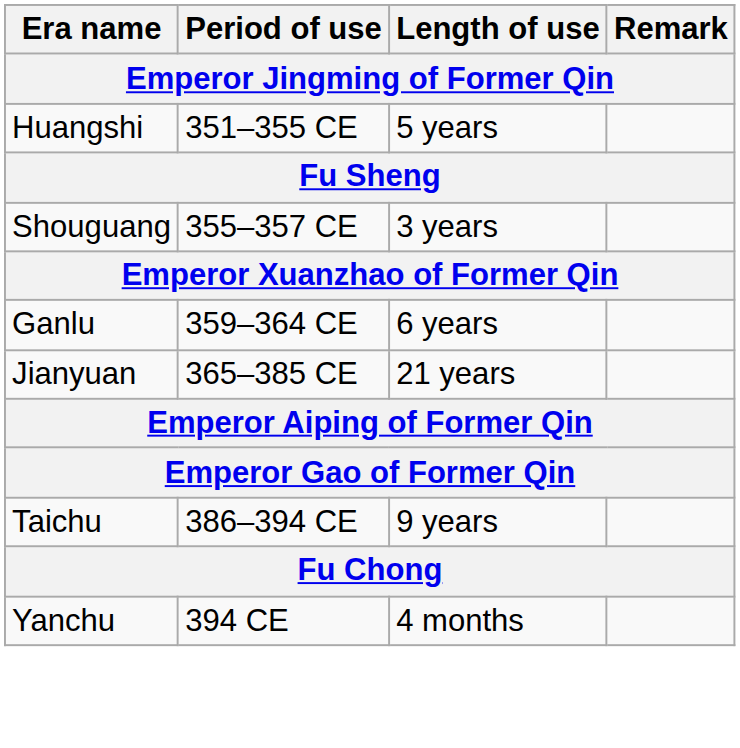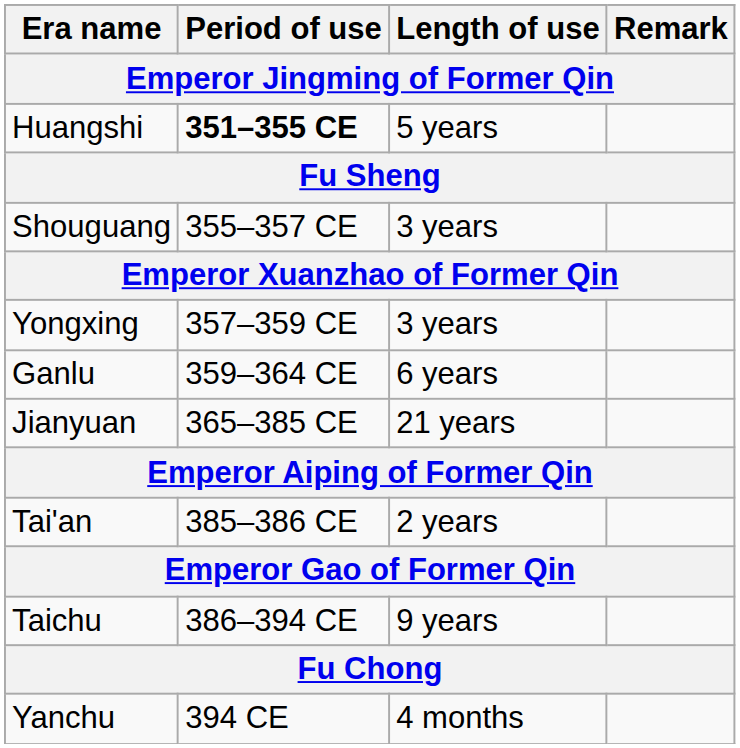 <table class="wikitable">
 <tr>
 <th>Era name</th>
 <th>Period of use</th>
 <th>Length of use</th>
 <th>Remark</th>
 </tr>
 <tr>
 <th colspan="4"><a href='#'>Emperor Jingming of Former Qin</a><br></th>
 </tr>
 <tr>
 <td>Huangshi<br></td>
-<td>351–355 CE</td>
+<td><strong>351–355 CE</strong></td>
 <td>5 years</td>
 <td></td>
 </tr>
 <tr>
 <th colspan="4"><a href='#'>Fu Sheng</a><br></th>
 </tr>
 <tr>
 <td>Shouguang<br></td>
 <td>355–357 CE</td>
 <td>3 years</td>
 <td></td>
 </tr>
 <tr>
 <th colspan="4"><a href='#'>Emperor Xuanzhao of Former Qin</a><br></th>
 </tr>
 <tr>
+<td>Yongxing<br></td>
+<td>357–359 CE</td>
+<td>3 years</td>
+<td></td>
+</tr>
+<tr>
 <td>Ganlu<br></td>
 <td>359–364 CE</td>
 <td>6 years</td>
 <td></td>
 </tr>
 <tr>
 <td>Jianyuan<br></td>
 <td>365–385 CE</td>
 <td>21 years</td>
 <td></td>
 </tr>
 <tr>
 <th colspan="4"><a href='#'>Emperor Aiping of Former Qin</a><br></th>
+</tr>
+<tr>
+<td>Tai'an<br></td>
+<td>385–386 CE</td>
+<td>2 years</td>
+<td></td>
 </tr>
 <tr>
 <th colspan="4"><a href='#'>Emperor Gao of Former Qin</a><br></th>
 </tr>
 <tr>
 <td>Taichu<br></td>
 <td>386–394 CE</td>
 <td>9 years</td>
 <td></td>
 </tr>
 <tr>
 <th colspan="4"><a href='#'>Fu Chong</a><br></th>
 </tr>
 <tr>
 <td>Yanchu<br></td>
 <td>394 CE</td>
 <td>4 months</td>
 <td></td>
 </tr>
 </table>
